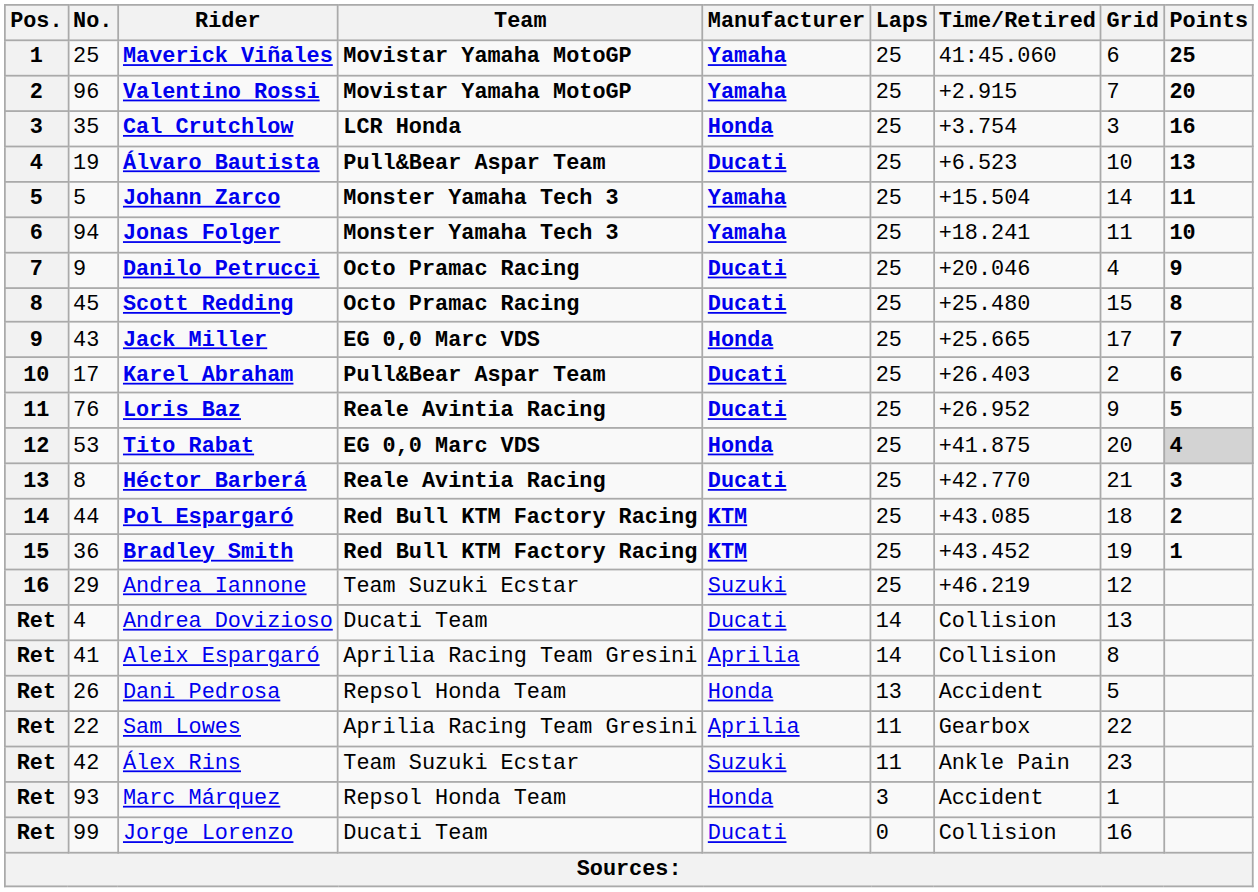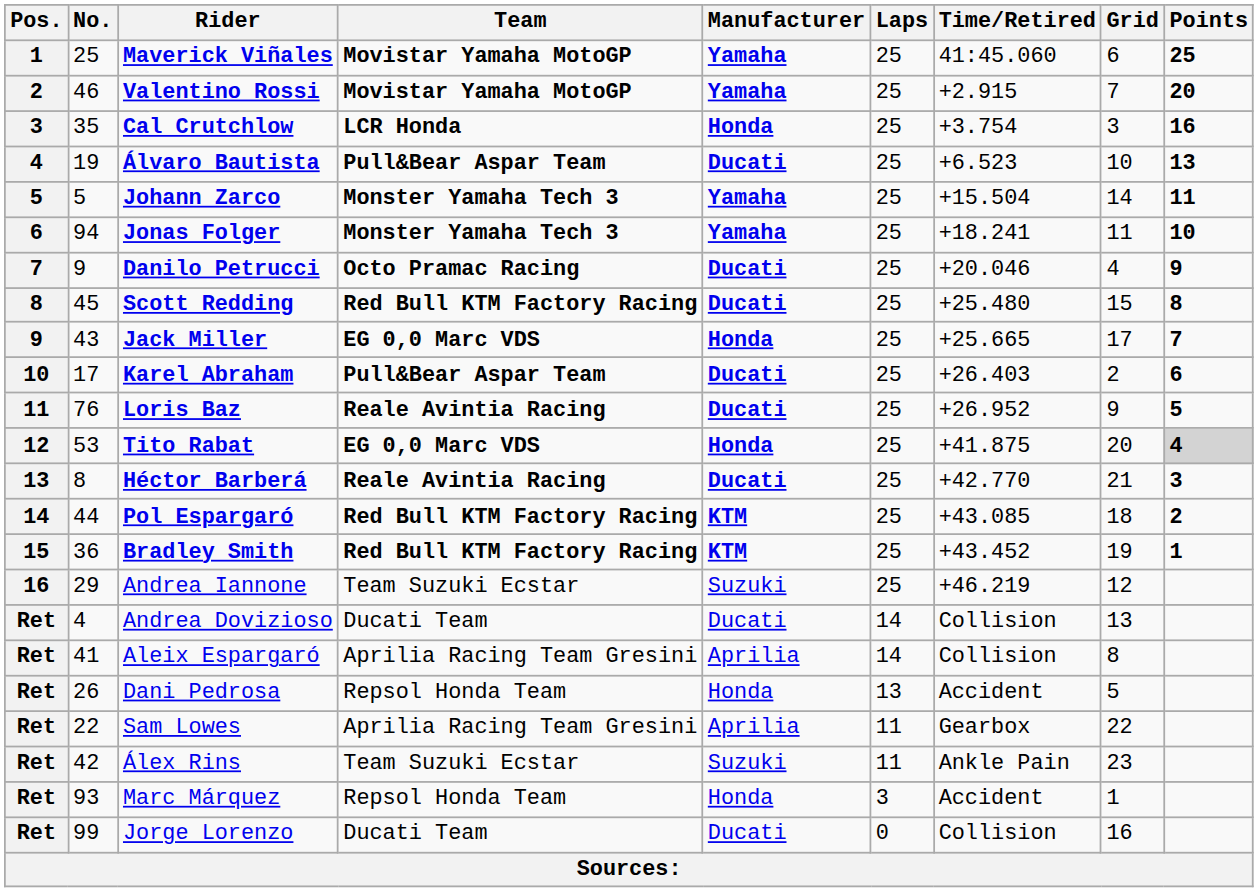 <table class="wikitable" style="font-size: 95%;">
 <tr>
 <th>Pos.</th>
 <th>No.</th>
 <th>Rider</th>
 <th>Team</th>
 <th>Manufacturer</th>
 <th>Laps</th>
 <th>Time/Retired</th>
 <th>Grid</th>
 <th>Points</th>
 </tr>
 <tr>
 <th>1</th>
 <td>25</td>
 <td> <strong><a href='#'>Maverick Viñales</a></strong></td>
 <td><strong>Movistar Yamaha MotoGP</strong></td>
 <td><strong><a href='#'>Yamaha</a></strong></td>
 <td>25</td>
 <td>41:45.060</td>
 <td>6</td>
 <td><strong>25</strong></td>
 </tr>
 <tr>
 <th>2</th>
-<td>96</td>
+<td>46</td>
 <td> <strong><a href='#'>Valentino Rossi</a></strong></td>
 <td><strong>Movistar Yamaha MotoGP</strong></td>
 <td><strong><a href='#'>Yamaha</a></strong></td>
 <td>25</td>
 <td>+2.915</td>
 <td>7</td>
 <td><strong>20</strong></td>
 </tr>
 <tr>
 <th>3</th>
 <td>35</td>
 <td> <strong><a href='#'>Cal Crutchlow</a></strong></td>
 <td><strong>LCR Honda</strong></td>
 <td><strong><a href='#'>Honda</a></strong></td>
 <td>25</td>
 <td>+3.754</td>
 <td>3</td>
 <td><strong>16</strong></td>
 </tr>
 <tr>
 <th>4</th>
 <td>19</td>
 <td> <strong><a href='#'>Álvaro Bautista</a></strong></td>
 <td><strong>Pull&Bear Aspar Team</strong></td>
 <td><strong><a href='#'>Ducati</a></strong></td>
 <td>25</td>
 <td>+6.523</td>
 <td>10</td>
 <td><strong>13</strong></td>
 </tr>
 <tr>
 <th>5</th>
 <td>5</td>
 <td> <strong><a href='#'>Johann Zarco</a></strong></td>
 <td><strong>Monster Yamaha Tech 3</strong></td>
 <td><strong><a href='#'>Yamaha</a></strong></td>
 <td>25</td>
 <td>+15.504</td>
 <td>14</td>
 <td><strong>11</strong></td>
 </tr>
 <tr>
 <th>6</th>
 <td>94</td>
 <td> <strong><a href='#'>Jonas Folger</a></strong></td>
 <td><strong>Monster Yamaha Tech 3</strong></td>
 <td><strong><a href='#'>Yamaha</a></strong></td>
 <td>25</td>
 <td>+18.241</td>
 <td>11</td>
 <td><strong>10</strong></td>
 </tr>
 <tr>
 <th>7</th>
 <td>9</td>
 <td> <strong><a href='#'>Danilo Petrucci</a></strong></td>
 <td><strong>Octo Pramac Racing</strong></td>
 <td><strong><a href='#'>Ducati</a></strong></td>
 <td>25</td>
 <td>+20.046</td>
 <td>4</td>
 <td><strong>9</strong></td>
 </tr>
 <tr>
 <th>8</th>
 <td>45</td>
 <td> <strong><a href='#'>Scott Redding</a></strong></td>
-<td><strong>Octo Pramac Racing</strong></td>
+<td><strong>Red Bull KTM Factory Racing</strong></td>
 <td><strong><a href='#'>Ducati</a></strong></td>
 <td>25</td>
 <td>+25.480</td>
 <td>15</td>
 <td><strong>8</strong></td>
 </tr>
 <tr>
 <th>9</th>
 <td>43</td>
 <td> <strong><a href='#'>Jack Miller</a></strong></td>
 <td><strong>EG 0,0 Marc VDS</strong></td>
 <td><strong><a href='#'>Honda</a></strong></td>
 <td>25</td>
 <td>+25.665</td>
 <td>17</td>
 <td><strong>7</strong></td>
 </tr>
 <tr>
 <th>10</th>
 <td>17</td>
 <td> <strong><a href='#'>Karel Abraham</a></strong></td>
 <td><strong>Pull&Bear Aspar Team</strong></td>
 <td><strong><a href='#'>Ducati</a></strong></td>
 <td>25</td>
 <td>+26.403</td>
 <td>2</td>
 <td><strong>6</strong></td>
 </tr>
 <tr>
 <th>11</th>
 <td>76</td>
 <td> <strong><a href='#'>Loris Baz</a></strong></td>
 <td><strong>Reale Avintia Racing</strong></td>
 <td><strong><a href='#'>Ducati</a></strong></td>
 <td>25</td>
 <td>+26.952</td>
 <td>9</td>
 <td><strong>5</strong></td>
 </tr>
 <tr>
 <th>12</th>
 <td>53</td>
 <td> <strong><a href='#'>Tito Rabat</a></strong></td>
 <td><strong>EG 0,0 Marc VDS</strong></td>
 <td><strong><a href='#'>Honda</a></strong></td>
 <td>25</td>
 <td>+41.875</td>
 <td>20</td>
 <td style="background: lightgrey;"><strong>4</strong></td>
 </tr>
 <tr>
 <th>13</th>
 <td>8</td>
 <td> <strong><a href='#'>Héctor Barberá</a></strong></td>
 <td><strong>Reale Avintia Racing</strong></td>
 <td><strong><a href='#'>Ducati</a></strong></td>
 <td>25</td>
 <td>+42.770</td>
 <td>21</td>
 <td><strong>3</strong></td>
 </tr>
 <tr>
 <th>14</th>
 <td>44</td>
 <td> <strong><a href='#'>Pol Espargaró</a></strong></td>
 <td><strong>Red Bull KTM Factory Racing</strong></td>
 <td><strong><a href='#'>KTM</a></strong></td>
 <td>25</td>
 <td>+43.085</td>
 <td>18</td>
 <td><strong>2</strong></td>
 </tr>
 <tr>
 <th>15</th>
 <td>36</td>
 <td> <strong><a href='#'>Bradley Smith</a></strong></td>
 <td><strong>Red Bull KTM Factory Racing</strong></td>
 <td><strong><a href='#'>KTM</a></strong></td>
 <td>25</td>
 <td>+43.452</td>
 <td>19</td>
 <td><strong>1</strong></td>
 </tr>
 <tr>
 <th>16</th>
 <td>29</td>
 <td> <a href='#'>Andrea Iannone</a></td>
 <td>Team Suzuki Ecstar</td>
 <td><a href='#'>Suzuki</a></td>
 <td>25</td>
 <td>+46.219</td>
 <td>12</td>
 <td></td>
 </tr>
 <tr>
 <th>Ret</th>
 <td>4</td>
 <td> <a href='#'>Andrea Dovizioso</a></td>
 <td>Ducati Team</td>
 <td><a href='#'>Ducati</a></td>
 <td>14</td>
 <td>Collision</td>
 <td>13</td>
 <td></td>
 </tr>
 <tr>
 <th>Ret</th>
 <td>41</td>
 <td> <a href='#'>Aleix Espargaró</a></td>
 <td>Aprilia Racing Team Gresini</td>
 <td><a href='#'>Aprilia</a></td>
 <td>14</td>
 <td>Collision</td>
 <td>8</td>
 <td></td>
 </tr>
 <tr>
 <th>Ret</th>
 <td>26</td>
 <td> <a href='#'>Dani Pedrosa</a></td>
 <td>Repsol Honda Team</td>
 <td><a href='#'>Honda</a></td>
 <td>13</td>
 <td>Accident</td>
 <td>5</td>
 <td></td>
 </tr>
 <tr>
 <th>Ret</th>
 <td>22</td>
 <td> <a href='#'>Sam Lowes</a></td>
 <td>Aprilia Racing Team Gresini</td>
 <td><a href='#'>Aprilia</a></td>
 <td>11</td>
 <td>Gearbox</td>
 <td>22</td>
 <td></td>
 </tr>
 <tr>
 <th>Ret</th>
 <td>42</td>
 <td> <a href='#'>Álex Rins</a></td>
 <td>Team Suzuki Ecstar</td>
 <td><a href='#'>Suzuki</a></td>
 <td>11</td>
 <td>Ankle Pain</td>
 <td>23</td>
 <td></td>
 </tr>
 <tr>
 <th>Ret</th>
 <td>93</td>
 <td> <a href='#'>Marc Márquez</a></td>
 <td>Repsol Honda Team</td>
 <td><a href='#'>Honda</a></td>
 <td>3</td>
 <td>Accident</td>
 <td>1</td>
 <td></td>
 </tr>
 <tr>
 <th>Ret</th>
 <td>99</td>
 <td> <a href='#'>Jorge Lorenzo</a></td>
 <td>Ducati Team</td>
 <td><a href='#'>Ducati</a></td>
 <td>0</td>
 <td>Collision</td>
 <td>16</td>
 <td></td>
 </tr>
 <tr>
 <th colspan=9>Sources: </th>
 </tr>
 </table>
